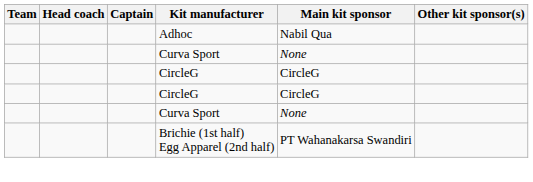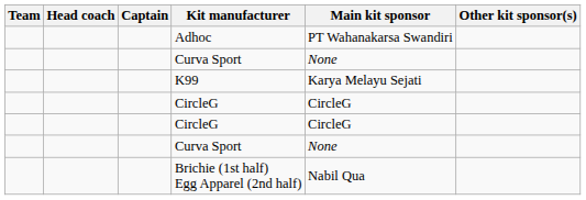 <table class="wikitable sortable">
 <tr>
 <th>Team</th>
 <th>Head coach</th>
 <th>Captain</th>
 <th class="nowrap">Kit manufacturer</th>
 <th>Main kit sponsor</th>
 <th>Other kit sponsor(s)</th>
 </tr>
 <tr>
 <td></td>
 <td></td>
 <td></td>
 <td> Adhoc</td>
-<td>Nabil Qua</td>
+<td>PT Wahanakarsa Swandiri</td>
 <td></td>
 </tr>
 <tr>
 <td></td>
 <td></td>
 <td></td>
 <td> Curva Sport</td>
 <td><em>None</em></td>
+<td></td>
+</tr>
+<tr>
+<td></td>
+<td></td>
+<td></td>
+<td> K99</td>
+<td>Karya Melayu Sejati</td>
 <td></td>
 </tr>
 <tr>
 <td></td>
 <td></td>
 <td></td>
 <td> CircleG</td>
 <td>CircleG</td>
 <td></td>
 </tr>
 <tr>
 <td></td>
 <td></td>
 <td></td>
 <td> CircleG</td>
 <td>CircleG</td>
 <td></td>
 </tr>
 <tr>
 <td></td>
 <td></td>
 <td></td>
 <td> Curva Sport</td>
 <td><em>None</em></td>
 <td></td>
 </tr>
 <tr>
 <td></td>
 <td></td>
 <td></td>
 <td> Brichie (1st half)<br> Egg Apparel (2nd half)</td>
-<td>PT Wahanakarsa Swandiri</td>
+<td>Nabil Qua</td>
 <td></td>
 </tr>
 </table>
